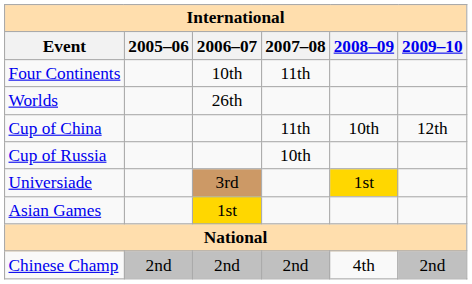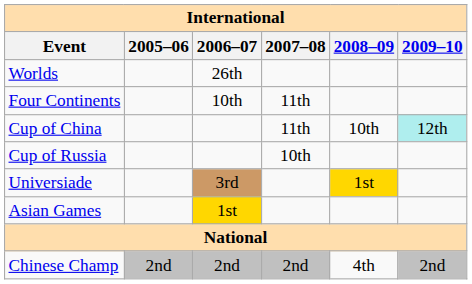 <table class="wikitable" style="text-align:center">
 <tr>
 <th style="background-color: #ffdead; " colspan=6 align=center>International</th>
 </tr>
 <tr>
 <th>Event</th>
 <th>2005–06</th>
 <th>2006–07</th>
 <th>2007–08</th>
 <th><a href='#'>2008–09</a></th>
 <th><a href='#'>2009–10</a></th>
 </tr>
 <tr>
+<td align=left><a href='#'>Worlds</a></td>
+<td></td>
+<td>26th</td>
+<td></td>
+<td></td>
+<td></td>
+</tr>
+<tr>
 <td align=left><a href='#'>Four Continents</a></td>
 <td></td>
 <td>10th</td>
 <td>11th</td>
-<td></td>
-<td></td>
-</tr>
-<tr>
-<td align=left><a href='#'>Worlds</a></td>
-<td></td>
-<td>26th</td>
-<td></td>
 <td></td>
 <td></td>
 </tr>
 <tr>
 <td align=left> <a href='#'>Cup of China</a></td>
 <td></td>
 <td></td>
 <td>11th</td>
 <td>10th</td>
-<td>12th</td>
+<td style="background: paleturquoise;">12th</td>
 </tr>
 <tr>
 <td align=left> <a href='#'>Cup of Russia</a></td>
 <td></td>
 <td></td>
 <td>10th</td>
 <td></td>
 <td></td>
 </tr>
 <tr>
 <td align=left><a href='#'>Universiade</a></td>
 <td></td>
 <td bgcolor=cc9966>3rd</td>
 <td></td>
 <td bgcolor=gold>1st</td>
 <td></td>
 </tr>
 <tr>
 <td align=left><a href='#'>Asian Games</a></td>
 <td></td>
 <td bgcolor=gold>1st</td>
 <td></td>
 <td></td>
 <td></td>
 </tr>
 <tr>
 <th style="background-color: #ffdead; " colspan=6 align=center>National</th>
 </tr>
 <tr>
 <td align=left><a href='#'>Chinese Champ</a></td>
 <td bgcolor=silver>2nd</td>
 <td bgcolor=silver>2nd</td>
 <td bgcolor=silver>2nd</td>
 <td>4th</td>
 <td bgcolor=silver>2nd</td>
 </tr>
 </table>
